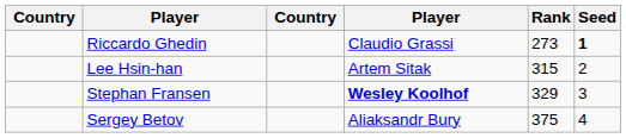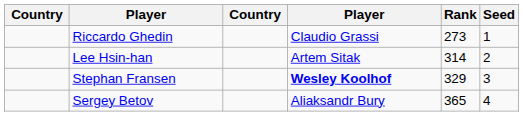 <table class="sortable wikitable">
 <tr>
 <th width="70">Country</th>
 <th width="175">Player</th>
 <th width="70">Country</th>
 <th width="175">Player</th>
 <th>Rank</th>
 <th>Seed</th>
 </tr>
 <tr>
 <td></td>
 <td><a href='#'>Riccardo Ghedin</a></td>
 <td></td>
 <td><a href='#'>Claudio Grassi</a></td>
 <td>273</td>
-<td><strong>1</strong></td>
+<td>1</td>
 </tr>
 <tr>
 <td></td>
 <td><a href='#'>Lee Hsin-han</a></td>
 <td></td>
 <td><a href='#'>Artem Sitak</a></td>
-<td>315</td>
+<td>314</td>
 <td>2</td>
 </tr>
 <tr>
 <td></td>
 <td><a href='#'>Stephan Fransen</a></td>
 <td></td>
 <td><strong><a href='#'>Wesley Koolhof</a></strong></td>
 <td>329</td>
 <td>3</td>
 </tr>
 <tr>
 <td></td>
 <td><a href='#'>Sergey Betov</a></td>
 <td></td>
 <td><a href='#'>Aliaksandr Bury</a></td>
-<td>375</td>
+<td>365</td>
 <td>4</td>
 </tr>
 </table>
